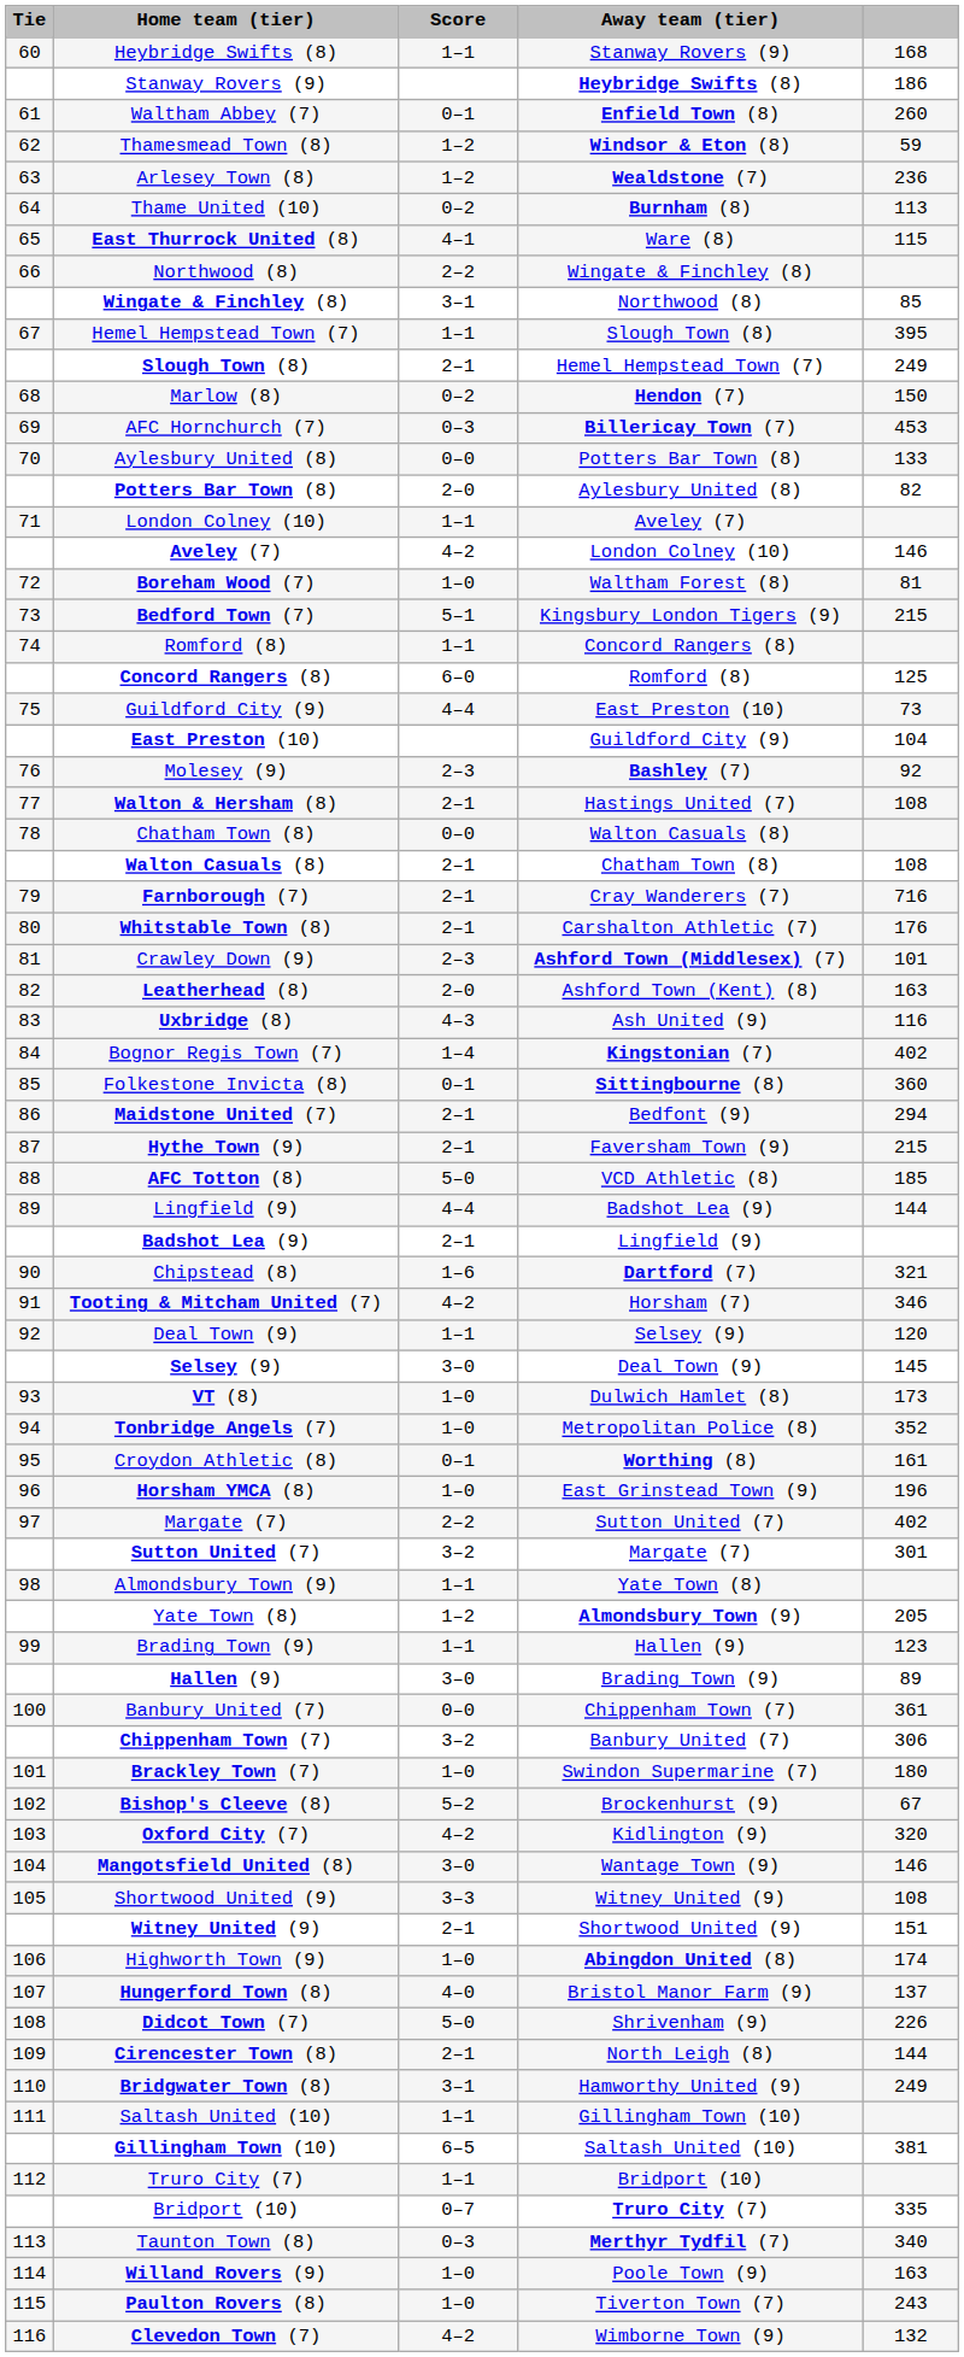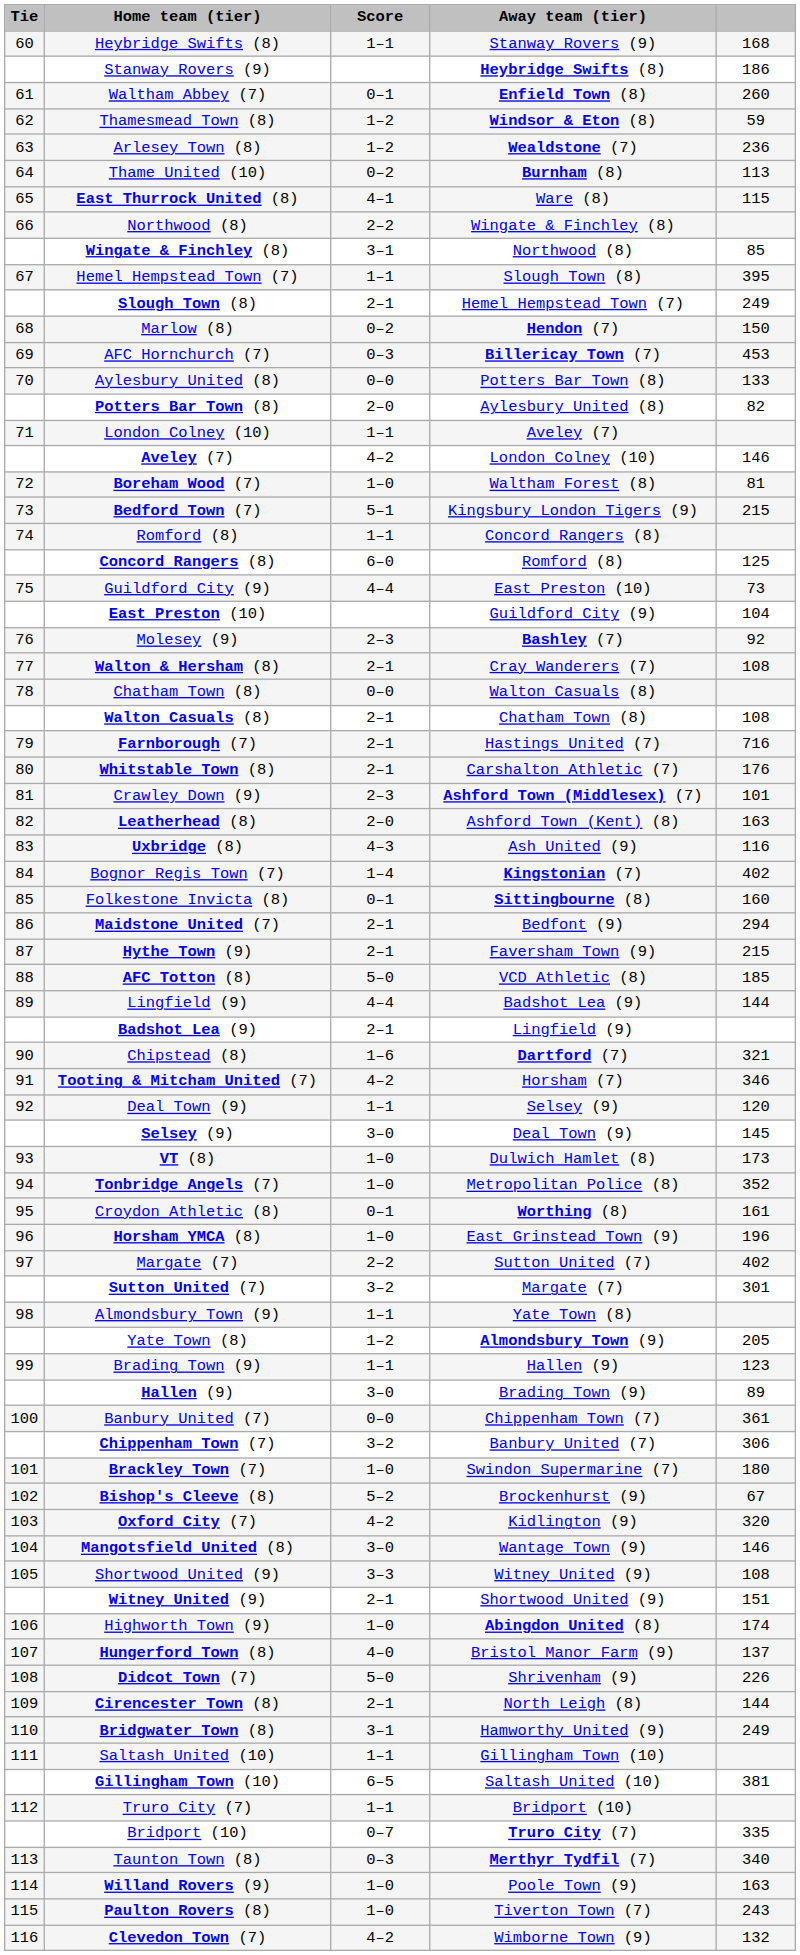 <table class="wikitable" style="width: 600px; background:WhiteSmoke; text-align:center; font-size:90%">
 <tr>
 <td scope="col" style="width:  5.00%; background:silver;"><strong>Tie</strong></td>
 <td scope="col" style="width: 36.25%; background:silver;"><strong>Home team (tier)</strong></td>
 <td scope="col" style="width: 12.50%; background:silver;"><strong>Score</strong></td>
 <td scope="col" style="width: 36.25%; background:silver;"><strong>Away team (tier)</strong></td>
 <td scope="col" style="width: 10.00%; background:silver;"><strong></strong></td>
 </tr>
 <tr>
 <td>60</td>
 <td><a href='#'>Heybridge Swifts</a> (8)</td>
 <td>1–1</td>
 <td><a href='#'>Stanway Rovers</a> (9)</td>
 <td>168</td>
 </tr>
 <tr style="background:white;">
 <td><em></em></td>
 <td><a href='#'>Stanway Rovers</a> (9)</td>
 <td></td>
 <td><strong><a href='#'>Heybridge Swifts</a></strong> (8)</td>
 <td>186</td>
 </tr>
 <tr>
 <td>61</td>
 <td><a href='#'>Waltham Abbey</a> (7)</td>
 <td>0–1</td>
 <td><strong><a href='#'>Enfield Town</a></strong> (8)</td>
 <td>260</td>
 </tr>
 <tr>
 <td>62</td>
 <td><a href='#'>Thamesmead Town</a> (8)</td>
 <td>1–2</td>
 <td><strong><a href='#'>Windsor & Eton</a></strong> (8)</td>
 <td>59</td>
 </tr>
 <tr>
 <td>63</td>
 <td><a href='#'>Arlesey Town</a> (8)</td>
 <td>1–2</td>
 <td><strong><a href='#'>Wealdstone</a></strong> (7)</td>
 <td>236</td>
 </tr>
 <tr>
 <td>64</td>
 <td><a href='#'>Thame United</a> (10)</td>
 <td>0–2</td>
 <td><strong><a href='#'>Burnham</a></strong> (8)</td>
 <td>113</td>
 </tr>
 <tr>
 <td>65</td>
 <td><strong><a href='#'>East Thurrock United</a></strong> (8)</td>
 <td>4–1</td>
 <td><a href='#'>Ware</a> (8)</td>
 <td>115</td>
 </tr>
 <tr>
 <td>66</td>
 <td><a href='#'>Northwood</a> (8)</td>
 <td>2–2</td>
 <td><a href='#'>Wingate & Finchley</a> (8)</td>
 <td></td>
 </tr>
 <tr style="background:white;">
 <td><em></em></td>
 <td><strong><a href='#'>Wingate & Finchley</a></strong> (8)</td>
 <td>3–1</td>
 <td><a href='#'>Northwood</a> (8)</td>
 <td>85</td>
 </tr>
 <tr>
 <td>67</td>
 <td><a href='#'>Hemel Hempstead Town</a> (7)</td>
 <td>1–1</td>
 <td><a href='#'>Slough Town</a> (8)</td>
 <td>395</td>
 </tr>
 <tr style="background:white;">
 <td><em></em></td>
 <td><strong><a href='#'>Slough Town</a></strong> (8)</td>
 <td>2–1</td>
 <td><a href='#'>Hemel Hempstead Town</a> (7)</td>
 <td>249</td>
 </tr>
 <tr>
 <td>68</td>
 <td><a href='#'>Marlow</a> (8)</td>
 <td>0–2</td>
 <td><strong><a href='#'>Hendon</a></strong> (7)</td>
 <td>150</td>
 </tr>
 <tr>
 <td>69</td>
 <td><a href='#'>AFC Hornchurch</a> (7)</td>
 <td>0–3</td>
 <td><strong><a href='#'>Billericay Town</a></strong> (7)</td>
 <td>453</td>
 </tr>
 <tr>
 <td>70</td>
 <td><a href='#'>Aylesbury United</a> (8)</td>
 <td>0–0</td>
 <td><a href='#'>Potters Bar Town</a> (8)</td>
 <td>133</td>
 </tr>
 <tr style="background:white;">
 <td><em></em></td>
 <td><strong><a href='#'>Potters Bar Town</a></strong> (8)</td>
 <td>2–0</td>
 <td><a href='#'>Aylesbury United</a> (8)</td>
 <td>82</td>
 </tr>
 <tr>
 <td>71</td>
 <td><a href='#'>London Colney</a> (10)</td>
 <td>1–1</td>
 <td><a href='#'>Aveley</a> (7)</td>
 <td></td>
 </tr>
 <tr style="background:white;">
 <td><em></em></td>
 <td><strong><a href='#'>Aveley</a></strong> (7)</td>
 <td>4–2</td>
 <td><a href='#'>London Colney</a> (10)</td>
 <td>146</td>
 </tr>
 <tr>
 <td>72</td>
 <td><strong><a href='#'>Boreham Wood</a></strong> (7)</td>
 <td>1–0</td>
 <td><a href='#'>Waltham Forest</a> (8)</td>
 <td>81</td>
 </tr>
 <tr>
 <td>73</td>
 <td><strong><a href='#'>Bedford Town</a></strong> (7)</td>
 <td>5–1</td>
 <td><a href='#'>Kingsbury London Tigers</a> (9)</td>
 <td>215</td>
 </tr>
 <tr>
 <td>74</td>
 <td><a href='#'>Romford</a> (8)</td>
 <td>1–1</td>
 <td><a href='#'>Concord Rangers</a> (8)</td>
 <td></td>
 </tr>
 <tr style="background:white;">
 <td><em></em></td>
 <td><strong><a href='#'>Concord Rangers</a></strong> (8)</td>
 <td>6–0</td>
 <td><a href='#'>Romford</a> (8)</td>
 <td>125</td>
 </tr>
 <tr>
 <td>75</td>
 <td><a href='#'>Guildford City</a> (9)</td>
 <td>4–4</td>
 <td><a href='#'>East Preston</a> (10)</td>
 <td>73</td>
 </tr>
 <tr style="background:white;">
 <td><em></em></td>
 <td><strong><a href='#'>East Preston</a></strong> (10)</td>
 <td></td>
 <td><a href='#'>Guildford City</a> (9)</td>
 <td>104</td>
 </tr>
 <tr>
 <td>76</td>
 <td><a href='#'>Molesey</a> (9)</td>
 <td>2–3</td>
 <td><strong><a href='#'>Bashley</a></strong> (7)</td>
 <td>92</td>
 </tr>
 <tr>
 <td>77</td>
 <td><strong><a href='#'>Walton & Hersham</a></strong> (8)</td>
 <td>2–1</td>
-<td><a href='#'>Hastings United</a> (7)</td>
+<td><a href='#'>Cray Wanderers</a> (7)</td>
 <td>108</td>
 </tr>
 <tr>
 <td>78</td>
 <td><a href='#'>Chatham Town</a> (8)</td>
 <td>0–0</td>
 <td><a href='#'>Walton Casuals</a> (8)</td>
 <td></td>
 </tr>
 <tr style="background:white;">
 <td><em></em></td>
 <td><strong><a href='#'>Walton Casuals</a></strong> (8)</td>
 <td>2–1</td>
 <td><a href='#'>Chatham Town</a> (8)</td>
 <td>108</td>
 </tr>
 <tr>
 <td>79</td>
 <td><strong><a href='#'>Farnborough</a></strong> (7)</td>
 <td>2–1</td>
-<td><a href='#'>Cray Wanderers</a> (7)</td>
+<td><a href='#'>Hastings United</a> (7)</td>
 <td>716</td>
 </tr>
 <tr>
 <td>80</td>
 <td><strong><a href='#'>Whitstable Town</a></strong> (8)</td>
 <td>2–1</td>
 <td><a href='#'>Carshalton Athletic</a> (7)</td>
 <td>176</td>
 </tr>
 <tr>
 <td>81</td>
 <td><a href='#'>Crawley Down</a> (9)</td>
 <td>2–3</td>
 <td><strong><a href='#'>Ashford Town (Middlesex)</a></strong> (7)</td>
 <td>101</td>
 </tr>
 <tr>
 <td>82</td>
 <td><strong><a href='#'>Leatherhead</a></strong> (8)</td>
 <td>2–0</td>
 <td><a href='#'>Ashford Town (Kent)</a> (8)</td>
 <td>163</td>
 </tr>
 <tr>
 <td>83</td>
 <td><strong><a href='#'>Uxbridge</a></strong> (8)</td>
 <td>4–3</td>
 <td><a href='#'>Ash United</a> (9)</td>
 <td>116</td>
 </tr>
 <tr>
 <td>84</td>
 <td><a href='#'>Bognor Regis Town</a> (7)</td>
 <td>1–4</td>
 <td><strong><a href='#'>Kingstonian</a></strong> (7)</td>
 <td>402</td>
 </tr>
 <tr>
 <td>85</td>
 <td><a href='#'>Folkestone Invicta</a> (8)</td>
 <td>0–1</td>
 <td><strong><a href='#'>Sittingbourne</a></strong> (8)</td>
-<td>360</td>
+<td>160</td>
 </tr>
 <tr>
 <td>86</td>
 <td><strong><a href='#'>Maidstone United</a></strong> (7)</td>
 <td>2–1</td>
 <td><a href='#'>Bedfont</a> (9)</td>
 <td>294</td>
 </tr>
 <tr>
 <td>87</td>
 <td><strong><a href='#'>Hythe Town</a></strong> (9)</td>
 <td>2–1</td>
 <td><a href='#'>Faversham Town</a> (9)</td>
 <td>215</td>
 </tr>
 <tr>
 <td>88</td>
 <td><strong><a href='#'>AFC Totton</a></strong> (8)</td>
 <td>5–0</td>
 <td><a href='#'>VCD Athletic</a> (8)</td>
 <td>185</td>
 </tr>
 <tr>
 <td>89</td>
 <td><a href='#'>Lingfield</a> (9)</td>
 <td>4–4</td>
 <td><a href='#'>Badshot Lea</a> (9)</td>
 <td>144</td>
 </tr>
 <tr style="background:white;">
 <td><em></em></td>
 <td><strong><a href='#'>Badshot Lea</a></strong> (9)</td>
 <td>2–1</td>
 <td><a href='#'>Lingfield</a> (9)</td>
 <td></td>
 </tr>
 <tr>
 <td>90</td>
 <td><a href='#'>Chipstead</a> (8)</td>
 <td>1–6</td>
 <td><strong><a href='#'>Dartford</a></strong> (7)</td>
 <td>321</td>
 </tr>
 <tr>
 <td>91</td>
 <td><strong><a href='#'>Tooting & Mitcham United</a></strong> (7)</td>
 <td>4–2</td>
 <td><a href='#'>Horsham</a> (7)</td>
 <td>346</td>
 </tr>
 <tr>
 <td>92</td>
 <td><a href='#'>Deal Town</a> (9)</td>
 <td>1–1</td>
 <td><a href='#'>Selsey</a> (9)</td>
 <td>120</td>
 </tr>
 <tr style="background:white;">
 <td><em></em></td>
 <td><strong><a href='#'>Selsey</a></strong> (9)</td>
 <td>3–0</td>
 <td><a href='#'>Deal Town</a> (9)</td>
 <td>145</td>
 </tr>
 <tr>
 <td>93</td>
 <td><strong><a href='#'>VT</a></strong> (8)</td>
 <td>1–0</td>
 <td><a href='#'>Dulwich Hamlet</a> (8)</td>
 <td>173</td>
 </tr>
 <tr>
 <td>94</td>
 <td><strong><a href='#'>Tonbridge Angels</a></strong> (7)</td>
 <td>1–0</td>
 <td><a href='#'>Metropolitan Police</a> (8)</td>
 <td>352</td>
 </tr>
 <tr>
 <td>95</td>
 <td><a href='#'>Croydon Athletic</a> (8)</td>
 <td>0–1</td>
 <td><strong><a href='#'>Worthing</a></strong> (8)</td>
 <td>161</td>
 </tr>
 <tr>
 <td>96</td>
 <td><strong><a href='#'>Horsham YMCA</a></strong> (8)</td>
 <td>1–0</td>
 <td><a href='#'>East Grinstead Town</a> (9)</td>
 <td>196</td>
 </tr>
 <tr>
 <td>97</td>
 <td><a href='#'>Margate</a> (7)</td>
 <td>2–2</td>
 <td><a href='#'>Sutton United</a> (7)</td>
 <td>402</td>
 </tr>
 <tr style="background:white;">
 <td><em></em></td>
 <td><strong><a href='#'>Sutton United</a></strong> (7)</td>
 <td>3–2</td>
 <td><a href='#'>Margate</a> (7)</td>
 <td>301</td>
 </tr>
 <tr>
 <td>98</td>
 <td><a href='#'>Almondsbury Town</a> (9)</td>
 <td>1–1</td>
 <td><a href='#'>Yate Town</a> (8)</td>
 <td></td>
 </tr>
 <tr style="background:white;">
 <td><em></em></td>
 <td><a href='#'>Yate Town</a> (8)</td>
 <td>1–2</td>
 <td><strong><a href='#'>Almondsbury Town</a></strong> (9)</td>
 <td>205</td>
 </tr>
 <tr>
 <td>99</td>
 <td><a href='#'>Brading Town</a> (9)</td>
 <td>1–1</td>
 <td><a href='#'>Hallen</a> (9)</td>
 <td>123</td>
 </tr>
 <tr style="background:white;">
 <td><em></em></td>
 <td><strong><a href='#'>Hallen</a></strong> (9)</td>
 <td>3–0</td>
 <td><a href='#'>Brading Town</a> (9)</td>
 <td>89</td>
 </tr>
 <tr>
 <td>100</td>
 <td><a href='#'>Banbury United</a> (7)</td>
 <td>0–0</td>
 <td><a href='#'>Chippenham Town</a> (7)</td>
 <td>361</td>
 </tr>
 <tr style="background:white;">
 <td><em></em></td>
 <td><strong><a href='#'>Chippenham Town</a></strong> (7)</td>
 <td>3–2</td>
 <td><a href='#'>Banbury United</a> (7)</td>
 <td>306</td>
 </tr>
 <tr>
 <td>101</td>
 <td><strong><a href='#'>Brackley Town</a></strong> (7)</td>
 <td>1–0</td>
 <td><a href='#'>Swindon Supermarine</a> (7)</td>
 <td>180</td>
 </tr>
 <tr>
 <td>102</td>
 <td><strong><a href='#'>Bishop's Cleeve</a></strong> (8)</td>
 <td>5–2</td>
 <td><a href='#'>Brockenhurst</a> (9)</td>
 <td>67</td>
 </tr>
 <tr>
 <td>103</td>
 <td><strong><a href='#'>Oxford City</a></strong> (7)</td>
 <td>4–2</td>
 <td><a href='#'>Kidlington</a> (9)</td>
 <td>320</td>
 </tr>
 <tr>
 <td>104</td>
 <td><strong><a href='#'>Mangotsfield United</a></strong> (8)</td>
 <td>3–0</td>
 <td><a href='#'>Wantage Town</a> (9)</td>
 <td>146</td>
 </tr>
 <tr>
 <td>105</td>
 <td><a href='#'>Shortwood United</a> (9)</td>
 <td>3–3</td>
 <td><a href='#'>Witney United</a> (9)</td>
 <td>108</td>
 </tr>
 <tr style="background:white;">
 <td><em></em></td>
 <td><strong><a href='#'>Witney United</a></strong> (9)</td>
 <td>2–1</td>
 <td><a href='#'>Shortwood United</a> (9)</td>
 <td>151</td>
 </tr>
 <tr>
 <td>106</td>
 <td><a href='#'>Highworth Town</a> (9)</td>
 <td>1–0</td>
 <td><strong><a href='#'>Abingdon United</a></strong> (8)</td>
 <td>174</td>
 </tr>
 <tr>
 <td>107</td>
 <td><strong><a href='#'>Hungerford Town</a></strong> (8)</td>
 <td>4–0</td>
 <td><a href='#'>Bristol Manor Farm</a> (9)</td>
 <td>137</td>
 </tr>
 <tr>
 <td>108</td>
 <td><strong><a href='#'>Didcot Town</a></strong> (7)</td>
 <td>5–0</td>
 <td><a href='#'>Shrivenham</a> (9)</td>
 <td>226</td>
 </tr>
 <tr>
 <td>109</td>
 <td><strong><a href='#'>Cirencester Town</a></strong> (8)</td>
 <td>2–1</td>
 <td><a href='#'>North Leigh</a> (8)</td>
 <td>144</td>
 </tr>
 <tr>
 <td>110</td>
 <td><strong><a href='#'>Bridgwater Town</a></strong> (8)</td>
 <td>3–1</td>
 <td><a href='#'>Hamworthy United</a> (9)</td>
 <td>249</td>
 </tr>
 <tr>
 <td>111</td>
 <td><a href='#'>Saltash United</a> (10)</td>
 <td>1–1</td>
 <td><a href='#'>Gillingham Town</a> (10)</td>
 <td></td>
 </tr>
 <tr style="background:white;">
 <td><em></em></td>
 <td><strong><a href='#'>Gillingham Town</a></strong> (10)</td>
 <td>6–5</td>
 <td><a href='#'>Saltash United</a> (10)</td>
 <td>381</td>
 </tr>
 <tr>
 <td>112</td>
 <td><a href='#'>Truro City</a> (7)</td>
 <td>1–1</td>
 <td><a href='#'>Bridport</a> (10)</td>
 <td></td>
 </tr>
 <tr style="background:white;">
 <td><em></em></td>
 <td><a href='#'>Bridport</a> (10)</td>
 <td>0–7</td>
 <td><strong><a href='#'>Truro City</a></strong> (7)</td>
 <td>335</td>
 </tr>
 <tr>
 <td>113</td>
 <td><a href='#'>Taunton Town</a> (8)</td>
 <td>0–3</td>
 <td><strong><a href='#'>Merthyr Tydfil</a></strong> (7)</td>
 <td>340</td>
 </tr>
 <tr>
 <td>114</td>
 <td><strong><a href='#'>Willand Rovers</a></strong> (9)</td>
 <td>1–0</td>
 <td><a href='#'>Poole Town</a> (9)</td>
 <td>163</td>
 </tr>
 <tr>
 <td>115</td>
 <td><strong><a href='#'>Paulton Rovers</a></strong> (8)</td>
 <td>1–0</td>
 <td><a href='#'>Tiverton Town</a> (7)</td>
 <td>243</td>
 </tr>
 <tr>
 <td>116</td>
 <td><strong><a href='#'>Clevedon Town</a></strong> (7)</td>
 <td>4–2</td>
 <td><a href='#'>Wimborne Town</a> (9)</td>
 <td>132</td>
 </tr>
 </table>
